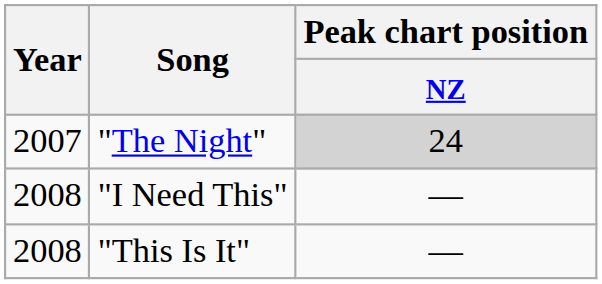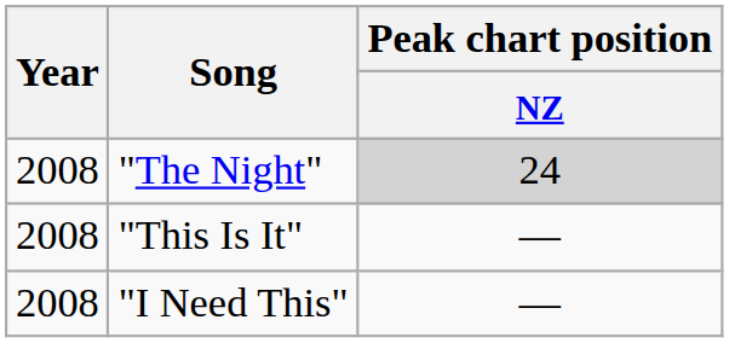 <table class="wikitable">
 <tr>
 <th rowspan="2">Year</th>
 <th rowspan="2">Song</th>
 <th>Peak chart position</th>
 </tr>
 <tr>
 <th><small><a href='#'>NZ</a></small></th>
 </tr>
 <tr>
-<td>2007</td>
+<td>2008</td>
 <td>"<a href='#'>The Night</a>"</td>
 <td style="background: lightgrey; text-align:center;">24</td>
+</tr>
+<tr>
+<td>2008</td>
+<td>"This Is It"</td>
+<td style="text-align:center;">—</td>
 </tr>
 <tr>
 <td>2008</td>
 <td>"I Need This"</td>
 <td style="text-align:center;">—</td>
 </tr>
-<tr>
-<td>2008</td>
-<td>"This Is It"</td>
-<td style="text-align:center;">—</td>
-</tr>
 </table>
